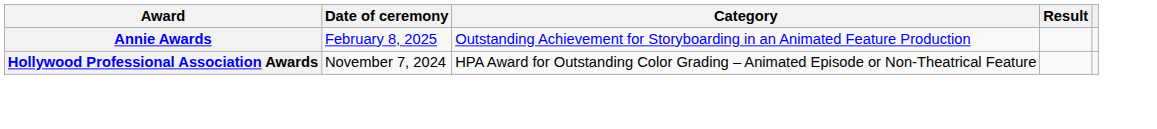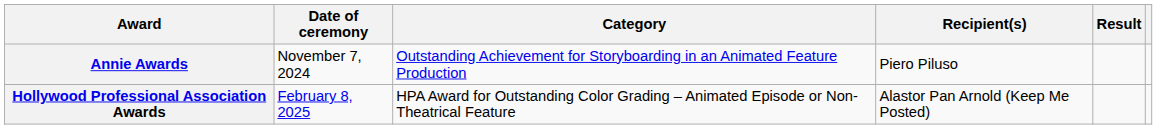 <table class="wikitable sortable plainrowheaders">
 <tr>
 <th scope="col">Award</th>
 <th scope="col">Date of ceremony</th>
 <th scope="col">Category</th>
+<th scope="col">Recipient(s)</th>
 <th scope="col">Result</th>
 <th scope="col" class="unsortable"></th>
 </tr>
 <tr>
 <th scope="row"><a href='#'>Annie Awards</a></th>
-<td><a href='#'>February 8, 2025</a></td>
+<td>November 7, 2024</td>
 <td><a href='#'>Outstanding Achievement for Storyboarding in an Animated Feature Production</a></td>
+<td>Piero Piluso</td>
 <td></td>
 <td align="center"></td>
 </tr>
 <tr>
 <th scope="row"><a href='#'>Hollywood Professional Association</a> Awards</th>
-<td>November 7, 2024</td>
+<td><a href='#'>February 8, 2025</a></td>
 <td>HPA Award for Outstanding Color Grading – Animated Episode or Non-Theatrical Feature</td>
+<td>Alastor Pan Arnold (Keep Me Posted)</td>
 <td></td>
 <td align="center"></td>
 </tr>
 </table>
